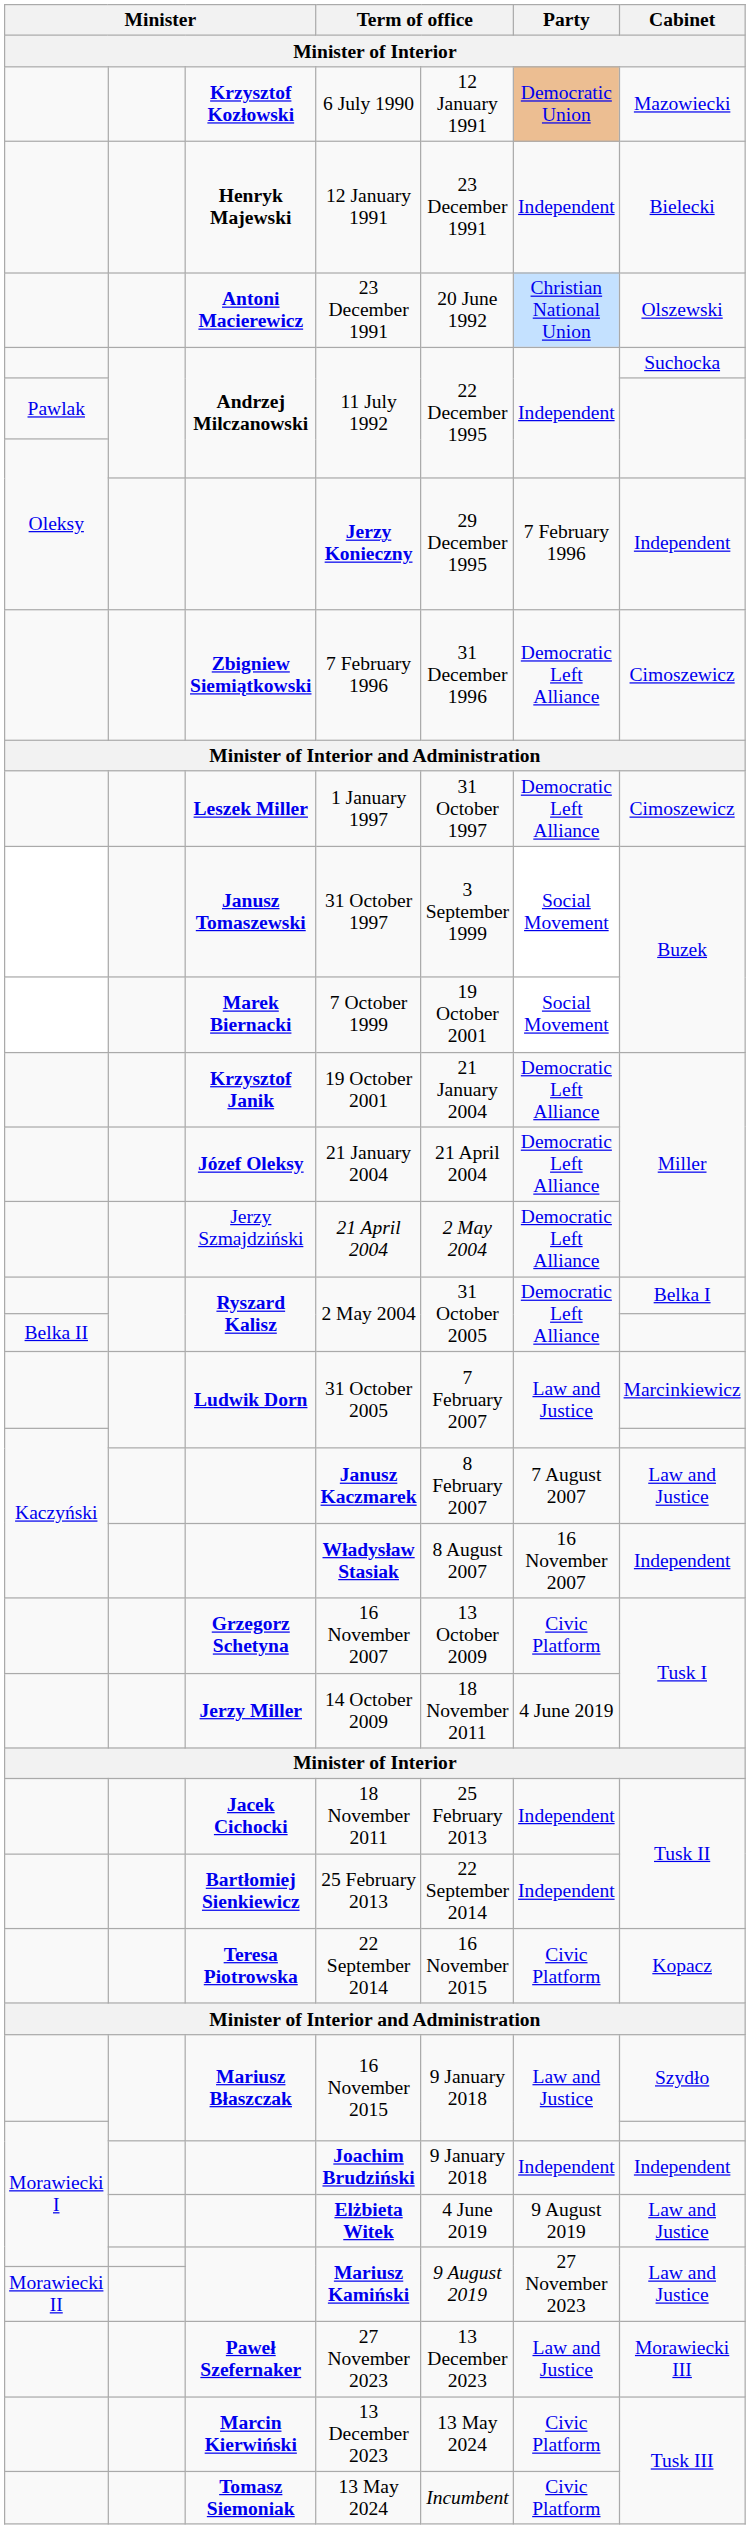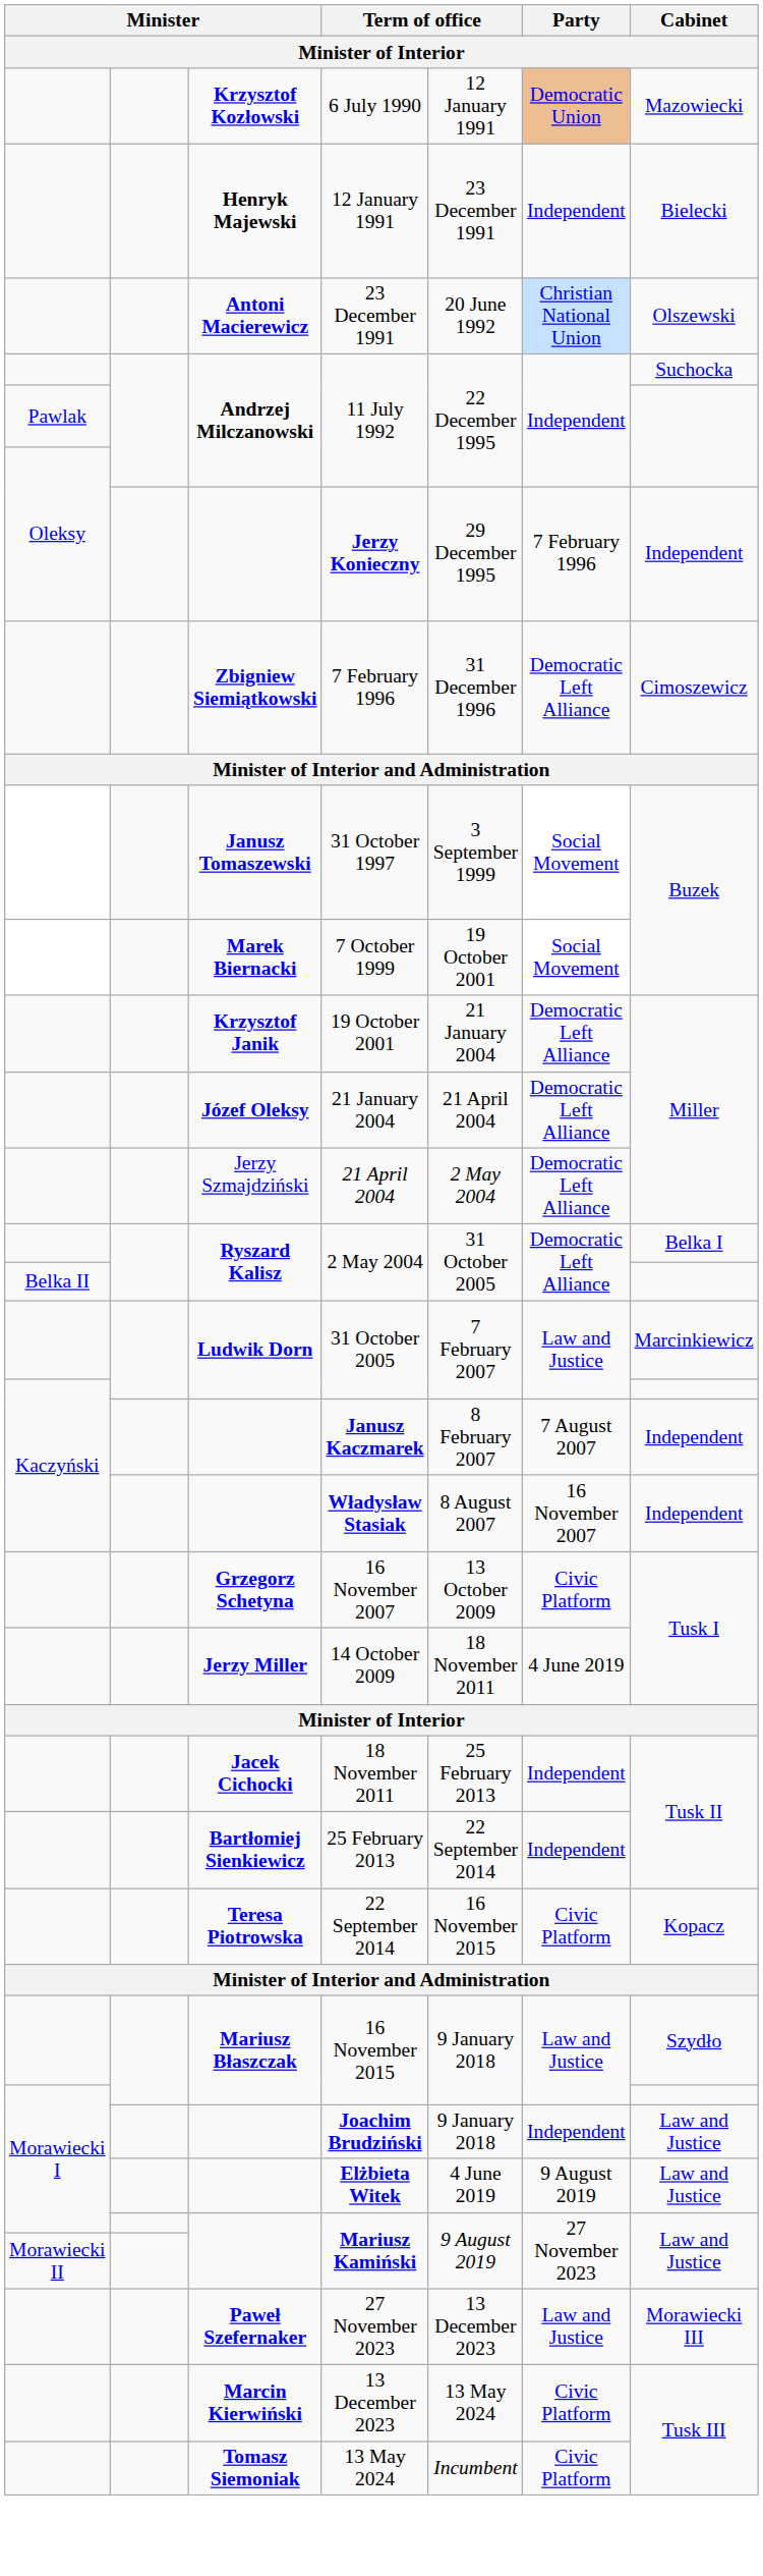 <table class="wikitable plainrowheaders" style="text-align:center;">
 <tr>
 <th colspan=3>Minister</th>
 <th colspan=2>Term of office</th>
 <th>Party</th>
 <th>Cabinet</th>
 </tr>
 <tr style="height:1em">
 <th colspan=7>Minister of Interior</th>
 </tr>
 <tr style="height:1em">
 <td></td>
 <td></td>
 <td><strong><a href='#'>Krzysztof Kozłowski</a></strong><br></td>
 <td>6 July 1990</td>
 <td>12 January 1991</td>
 <td style="background: #ecbe92;"><a href='#'>Democratic Union</a></td>
 <td><a href='#'>Mazowiecki</a></td>
 </tr>
 <tr style="height:1em">
 <td></td>
 <td style="height:100px; width:75px;"></td>
 <td><strong>Henryk Majewski</strong><br></td>
 <td>12 January 1991</td>
 <td>23 December 1991</td>
 <td><a href='#'>Independent</a></td>
 <td><a href='#'>Bielecki</a></td>
 </tr>
 <tr style="height:1em">
 <td></td>
 <td></td>
 <td><strong><a href='#'>Antoni Macierewicz</a></strong><br></td>
 <td>23 December 1991</td>
 <td>20 June 1992</td>
 <td style="background: #c4e1ff;"><a href='#'>Christian National Union</a></td>
 <td><a href='#'>Olszewski</a></td>
 </tr>
 <tr style="height:25px">
 <td></td>
 <td rowspan="3" style="height:100px; width:75px;"></td>
 <td rowspan="3"><strong>Andrzej Milczanowski</strong><br></td>
 <td rowspan="3">11 July 1992</td>
 <td rowspan="3">22 December 1995</td>
 <td rowspan="3" ><a href='#'>Independent</a></td>
 <td><a href='#'>Suchocka</a></td>
 </tr>
 <tr style="height:50px">
 <td><a href='#'>Pawlak</a></td>
 </tr>
 <tr style="height:1em">
 <td rowspan="2"><a href='#'>Oleksy</a></td>
 </tr>
 <tr style="height:1em">
 <td></td>
 <td style="height:100px; width:75px;"></td>
 <td><strong><a href='#'>Jerzy Konieczny</a></strong><br></td>
 <td>29 December 1995</td>
 <td>7 February 1996</td>
 <td><a href='#'>Independent</a></td>
 </tr>
 <tr style="height:1em">
 <td></td>
 <td style="height:100px; width:75px;"></td>
 <td><strong><a href='#'>Zbigniew Siemiątkowski</a></strong><br></td>
 <td>7 February 1996</td>
 <td>31 December 1996</td>
 <td><a href='#'>Democratic Left Alliance</a></td>
 <td><a href='#'>Cimoszewicz</a></td>
 </tr>
 <tr style="height:1em">
 <th colspan=7>Minister of Interior and Administration</th>
 </tr>
 <tr style="height:1em">
-<td></td>
-<td></td>
-<td><strong><a href='#'>Leszek Miller</a></strong><br></td>
-<td>1 January 1997</td>
-<td>31 October 1997</td>
-<td><a href='#'>Democratic Left Alliance</a></td>
-<td><a href='#'>Cimoszewicz</a></td>
-</tr>
-<tr style="height:1em">
 <td style="background: white;"></td>
 <td style="height:100px; width:75px;"></td>
 <td><strong><a href='#'>Janusz Tomaszewski</a></strong><br></td>
 <td>31 October 1997</td>
 <td>3 September 1999</td>
 <td style="background: white;"><a href='#'>Social Movement</a></td>
 <td rowspan="2"><a href='#'>Buzek</a></td>
 </tr>
 <tr style="height:1em">
 <td style="background: white;"></td>
 <td></td>
 <td><strong><a href='#'>Marek Biernacki</a></strong><br></td>
 <td>7 October 1999</td>
 <td>19 October 2001</td>
 <td style="background: white;"><a href='#'>Social Movement</a></td>
 </tr>
 <tr style="height:1em">
 <td></td>
 <td></td>
 <td><strong><a href='#'>Krzysztof Janik</a></strong><br></td>
 <td>19 October 2001</td>
 <td>21 January 2004</td>
 <td><a href='#'>Democratic Left Alliance</a></td>
 <td rowspan="3"><a href='#'>Miller</a></td>
 </tr>
 <tr style="height:1em">
 <td></td>
 <td></td>
 <td><strong><a href='#'>Józef Oleksy</a></strong><br></td>
 <td>21 January 2004</td>
 <td>21 April 2004</td>
 <td><a href='#'>Democratic Left Alliance</a></td>
 </tr>
 <tr style="height:1em">
 <td></td>
 <td></td>
 <td><a href='#'>Jerzy Szmajdziński</a><br><br></td>
 <td><em>21 April 2004</em></td>
 <td><em>2 May 2004</em></td>
 <td><a href='#'>Democratic Left Alliance</a></td>
 </tr>
 <tr style="height:1em">
 <td></td>
 <td rowspan="2"></td>
 <td rowspan="2"><strong><a href='#'>Ryszard Kalisz</a></strong><br></td>
 <td rowspan="2">2 May 2004</td>
 <td rowspan="2">31 October 2005</td>
 <td rowspan="2" ><a href='#'>Democratic Left Alliance</a></td>
 <td><a href='#'>Belka I</a></td>
 </tr>
 <tr style="height:1em">
 <td><a href='#'>Belka II</a></td>
 </tr>
 <tr style="height:1em">
 <td></td>
 <td rowspan="2"></td>
 <td rowspan="2"><strong><a href='#'>Ludwik Dorn</a></strong><br></td>
 <td rowspan="2">31 October 2005</td>
 <td rowspan="2">7 February 2007</td>
 <td rowspan="2" ><a href='#'>Law and Justice</a></td>
 <td style="height:3.5em"><a href='#'>Marcinkiewicz</a></td>
 </tr>
 <tr style="height:1em">
 <td rowspan="3"><a href='#'>Kaczyński</a></td>
 </tr>
 <tr style="height:1em">
 <td></td>
 <td></td>
 <td><strong><a href='#'>Janusz Kaczmarek</a></strong><br></td>
 <td>8 February 2007</td>
 <td>7 August 2007</td>
-<td><a href='#'>Law and Justice</a></td>
+<td><a href='#'>Independent</a></td>
 </tr>
 <tr style="height:1em">
 <td></td>
 <td></td>
 <td><strong><a href='#'>Władysław Stasiak</a></strong><br></td>
 <td>8 August 2007</td>
 <td>16 November 2007</td>
 <td><a href='#'>Independent</a></td>
 </tr>
 <tr style="height:1em">
 <td></td>
 <td></td>
 <td><strong><a href='#'>Grzegorz Schetyna</a></strong><br></td>
 <td>16 November 2007</td>
 <td>13 October 2009</td>
 <td><a href='#'>Civic Platform</a></td>
 <td rowspan="2"><a href='#'>Tusk I</a></td>
 </tr>
 <tr style="height:1em">
 <td></td>
 <td></td>
 <td><strong><a href='#'>Jerzy Miller</a></strong><br></td>
 <td>14 October 2009</td>
 <td>18 November 2011</td>
 <td>4 June 2019</td>
 </tr>
 <tr style="height:1em">
 <th colspan=7>Minister of Interior</th>
 </tr>
 <tr style="height:1em">
 <td></td>
 <td></td>
 <td><strong><a href='#'>Jacek Cichocki</a></strong><br></td>
 <td>18 November 2011</td>
 <td>25 February 2013</td>
 <td><a href='#'>Independent</a></td>
 <td rowspan=2><a href='#'>Tusk II</a></td>
 </tr>
 <tr style="height:1em">
 <td></td>
 <td></td>
 <td><strong><a href='#'>Bartłomiej Sienkiewicz</a></strong><br></td>
 <td>25 February 2013</td>
 <td>22 September 2014</td>
 <td><a href='#'>Independent</a></td>
 </tr>
 <tr style="height:1em">
 <td></td>
 <td></td>
 <td><strong><a href='#'>Teresa Piotrowska</a></strong><br></td>
 <td>22 September 2014</td>
 <td>16 November 2015</td>
 <td><a href='#'>Civic Platform</a></td>
 <td><a href='#'>Kopacz</a></td>
 </tr>
 <tr style="height:1em">
 <th colspan=7>Minister of Interior and Administration</th>
 </tr>
 <tr style="height:1em">
 <td></td>
 <td rowspan=2></td>
 <td rowspan=2><strong><a href='#'>Mariusz Błaszczak</a></strong><br></td>
 <td rowspan=2>16 November 2015</td>
 <td rowspan=2>9 January 2018</td>
 <td rowspan=2 ><a href='#'>Law and Justice</a></td>
 <td style="height:4em"><a href='#'>Szydło</a></td>
 </tr>
 <tr style="height:1em">
 <td rowspan=4><a href='#'>Morawiecki I</a></td>
 </tr>
 <tr style="height:1em">
 <td></td>
 <td></td>
 <td><strong><a href='#'>Joachim Brudziński</a></strong><br></td>
 <td>9 January 2018</td>
 <td><a href='#'>Independent</a></td>
-<td><a href='#'>Independent</a></td>
+<td><a href='#'>Law and Justice</a></td>
 </tr>
 <tr style="height:1em">
 <td></td>
 <td></td>
 <td><strong><a href='#'>Elżbieta Witek</a></strong><br></td>
 <td>4 June 2019</td>
 <td>9 August 2019</td>
 <td><a href='#'>Law and Justice</a></td>
 </tr>
 <tr style="height:1em">
 <td></td>
 <td rowspan=2></td>
 <td rowspan=2><strong><a href='#'>Mariusz Kamiński</a></strong><br></td>
 <td rowspan=2><em>9 August 2019</em></td>
 <td rowspan=2>27 November 2023</td>
 <td rowspan=2 ><a href='#'>Law and Justice</a></td>
 </tr>
 <tr>
 <td><a href='#'>Morawiecki II</a></td>
 </tr>
 <tr style="height:1em">
 <td></td>
 <td></td>
 <td><strong><a href='#'>Paweł Szefernaker</a></strong><br></td>
 <td>27 November 2023</td>
 <td>13 December 2023</td>
 <td><a href='#'>Law and Justice</a></td>
 <td><a href='#'>Morawiecki III</a></td>
 </tr>
 <tr style="height:1em">
 <td></td>
 <td></td>
 <td><strong><a href='#'>Marcin Kierwiński</a></strong><br></td>
 <td>13 December 2023</td>
 <td>13 May 2024</td>
 <td><a href='#'>Civic Platform</a></td>
 <td rowspan="2"><a href='#'>Tusk III</a></td>
 </tr>
 <tr style="height:1em">
 <td></td>
 <td></td>
 <td><strong><a href='#'>Tomasz Siemoniak</a></strong><br></td>
 <td>13 May 2024</td>
 <td><em>Incumbent</em></td>
 <td><a href='#'>Civic Platform</a></td>
 </tr>
 </table>
